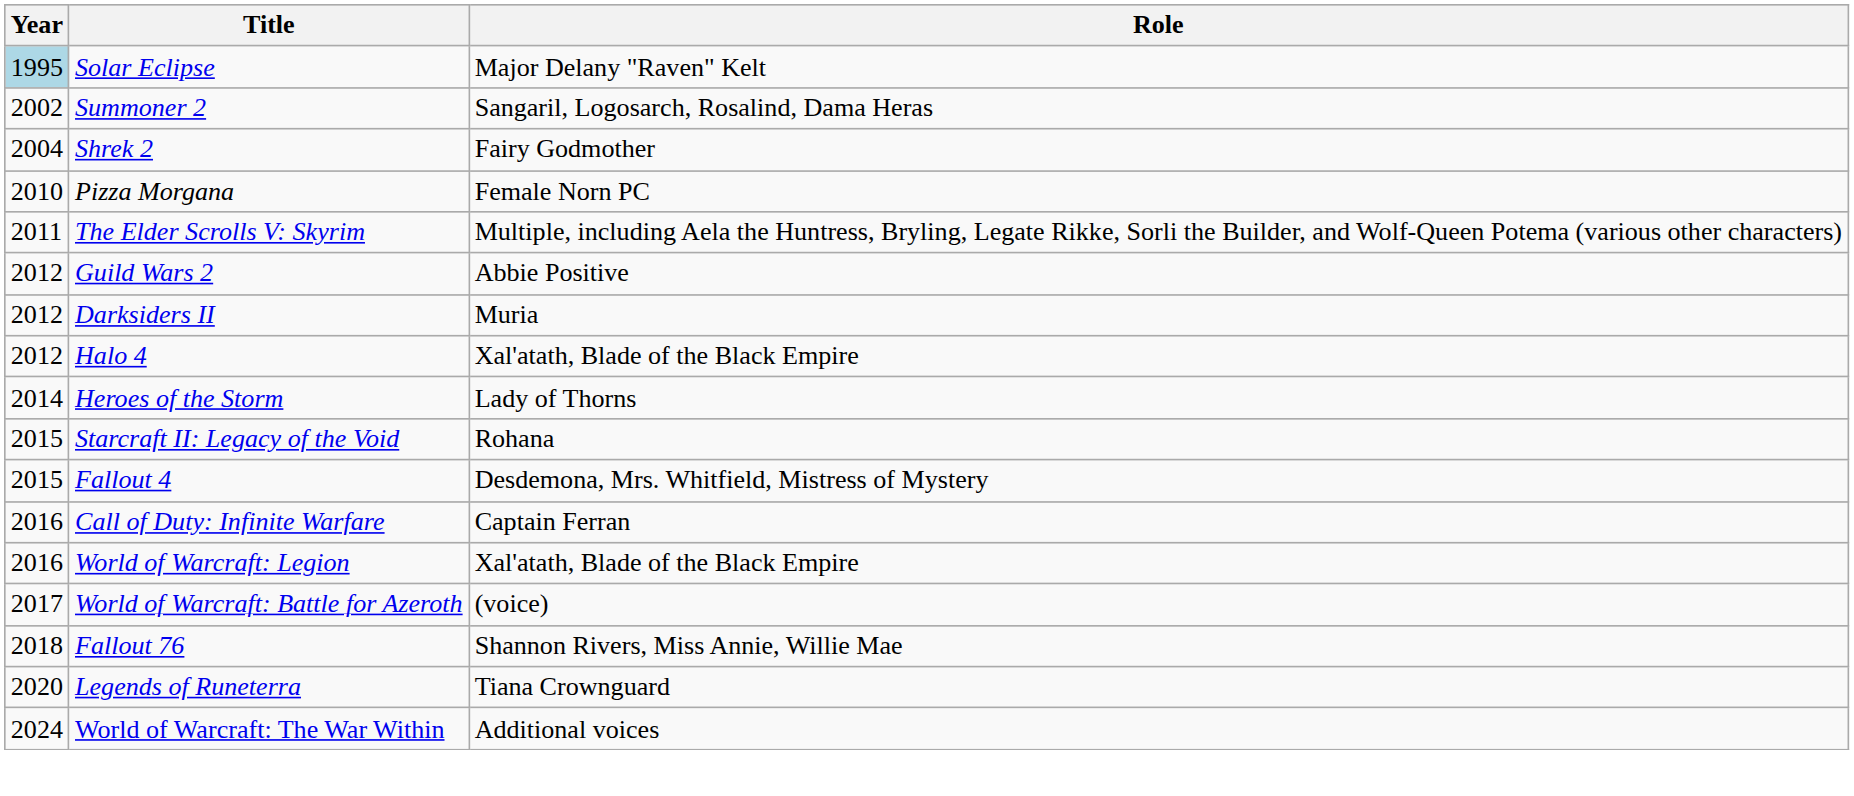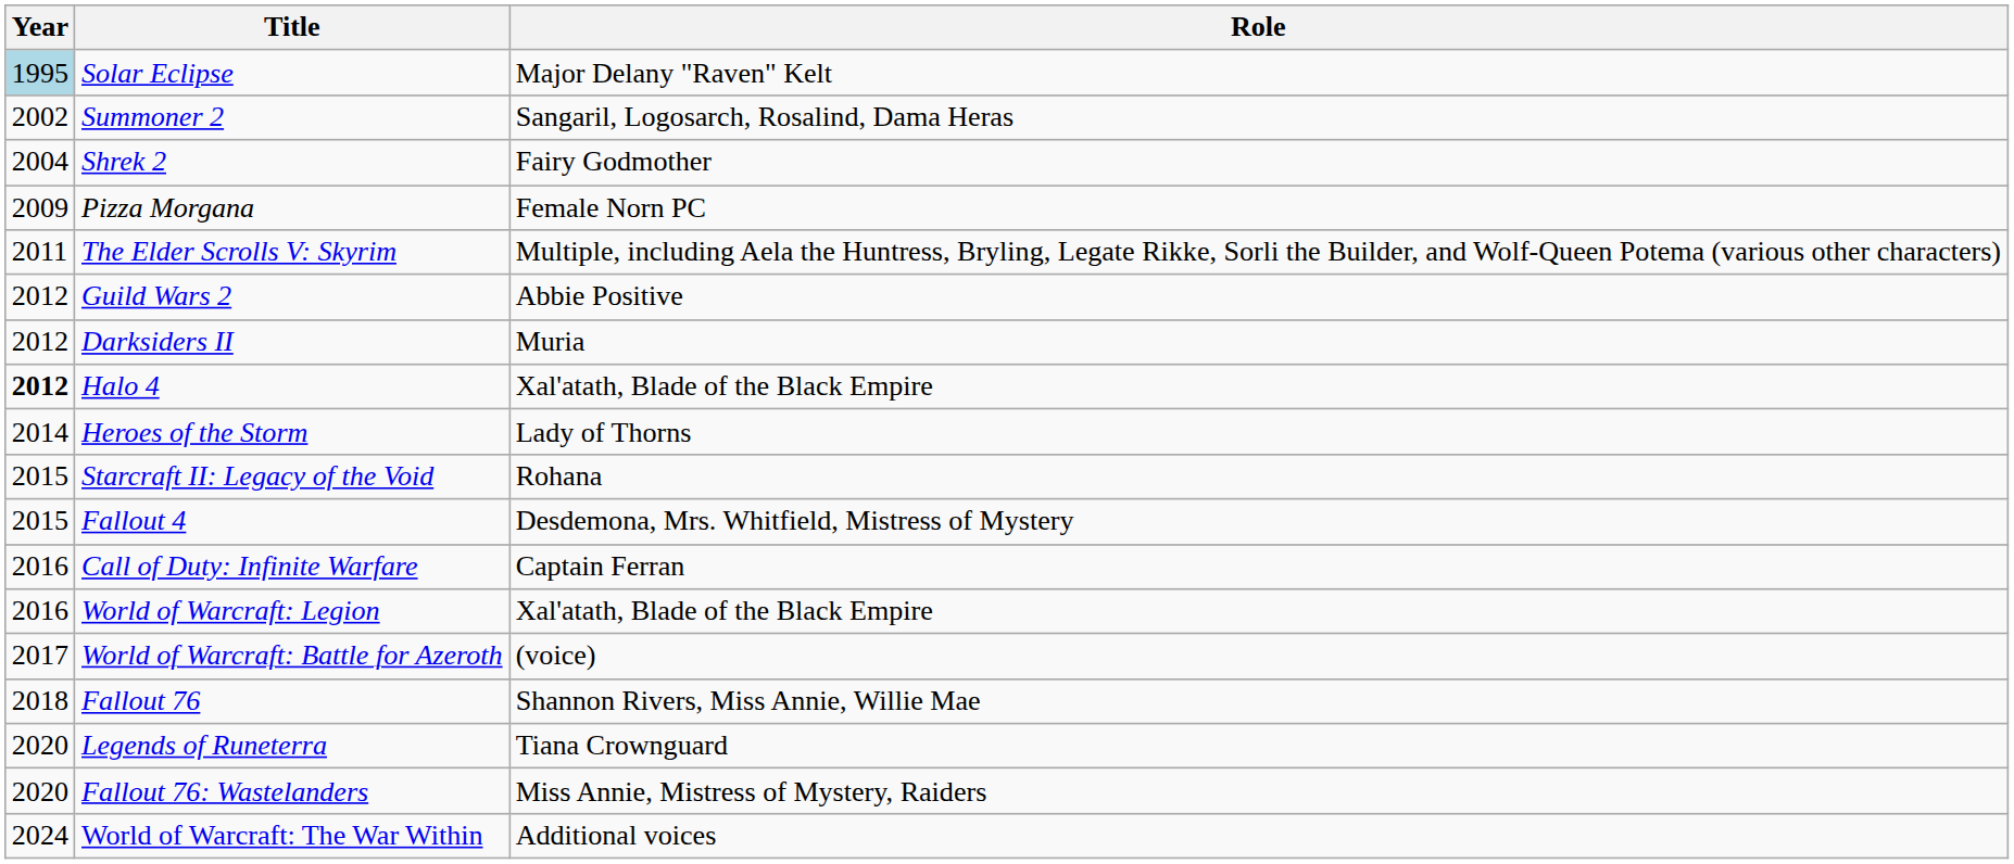 <table class="wikitable sortable">
 <tr>
 <th>Year</th>
 <th>Title</th>
 <th>Role</th>
 </tr>
 <tr>
 <td style="background: lightblue;">1995</td>
 <td><em><a href='#'>Solar Eclipse</a></em></td>
 <td>Major Delany "Raven" Kelt</td>
 </tr>
 <tr>
 <td>2002</td>
 <td><em><a href='#'>Summoner 2</a></em></td>
 <td>Sangaril, Logosarch, Rosalind, Dama Heras</td>
 </tr>
 <tr>
 <td>2004</td>
 <td><em><a href='#'>Shrek 2</a></em></td>
 <td>Fairy Godmother</td>
 </tr>
 <tr>
-<td>2010</td>
+<td>2009</td>
 <td><em>Pizza Morgana</em></td>
 <td>Female Norn PC</td>
 </tr>
 <tr>
 <td>2011</td>
 <td data-sort-value="Elder Scrolls V: Skyrim, The"><em><a href='#'>The Elder Scrolls V: Skyrim</a></em></td>
 <td>Multiple, including Aela the Huntress, Bryling, Legate Rikke, Sorli the Builder, and Wolf-Queen Potema (various other characters)</td>
 </tr>
 <tr>
 <td>2012</td>
 <td><em><a href='#'>Guild Wars 2</a></em></td>
 <td>Abbie Positive</td>
 </tr>
 <tr>
 <td>2012</td>
 <td><em><a href='#'>Darksiders II</a></em></td>
 <td>Muria</td>
 </tr>
 <tr>
-<td>2012</td>
+<td><strong>2012</strong></td>
 <td><em><a href='#'>Halo 4</a></em></td>
 <td>Xal'atath, Blade of the Black Empire</td>
 </tr>
 <tr>
 <td>2014</td>
 <td><em><a href='#'>Heroes of the Storm</a></em></td>
 <td>Lady of Thorns</td>
 </tr>
 <tr>
 <td>2015</td>
 <td><em><a href='#'>Starcraft II: Legacy of the Void</a></em></td>
 <td>Rohana</td>
 </tr>
 <tr>
 <td>2015</td>
 <td><em><a href='#'>Fallout 4</a></em></td>
 <td>Desdemona, Mrs. Whitfield, Mistress of Mystery</td>
 </tr>
 <tr>
 <td>2016</td>
 <td><em><a href='#'>Call of Duty: Infinite Warfare</a></em></td>
 <td>Captain Ferran</td>
 </tr>
 <tr>
 <td>2016</td>
 <td><em><a href='#'>World of Warcraft: Legion</a></em></td>
 <td>Xal'atath, Blade of the Black Empire</td>
 </tr>
 <tr>
 <td>2017</td>
 <td><em><a href='#'>World of Warcraft: Battle for Azeroth</a></em></td>
 <td>(voice)</td>
 </tr>
 <tr>
 <td>2018</td>
 <td><em><a href='#'>Fallout 76</a></em></td>
 <td>Shannon Rivers, Miss Annie, Willie Mae</td>
 </tr>
 <tr>
 <td>2020</td>
 <td><em><a href='#'>Legends of Runeterra</a></em></td>
 <td>Tiana Crownguard</td>
 </tr>
 <tr>
+<td>2020</td>
+<td><em><a href='#'>Fallout 76: Wastelanders</a></em></td>
+<td>Miss Annie, Mistress of Mystery, Raiders</td>
+</tr>
+<tr>
 <td>2024</td>
 <td><a href='#'>World of Warcraft: The War Within</a></td>
 <td>Additional voices</td>
 </tr>
 </table>
